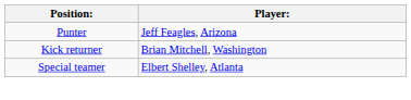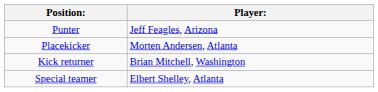 <table class="wikitable" width=45%>
 <tr>
 <th width=20%>Position:</th>
 <th width=40%>Player:</th>
 </tr>
 <tr>
 <td align=center><a href='#'>Punter</a></td>
 <td> <a href='#'>Jeff Feagles</a>, <a href='#'>Arizona</a></td>
 </tr>
 <tr>
+<td align=center><a href='#'>Placekicker</a></td>
+<td> <a href='#'>Morten Andersen</a>, <a href='#'>Atlanta</a></td>
+</tr>
+<tr>
 <td align=center><a href='#'>Kick returner</a></td>
 <td> <a href='#'>Brian Mitchell</a>, <a href='#'>Washington</a></td>
 </tr>
 <tr>
 <td align=center><a href='#'>Special teamer</a></td>
 <td> <a href='#'>Elbert Shelley</a>, <a href='#'>Atlanta</a></td>
 </tr>
 </table>
